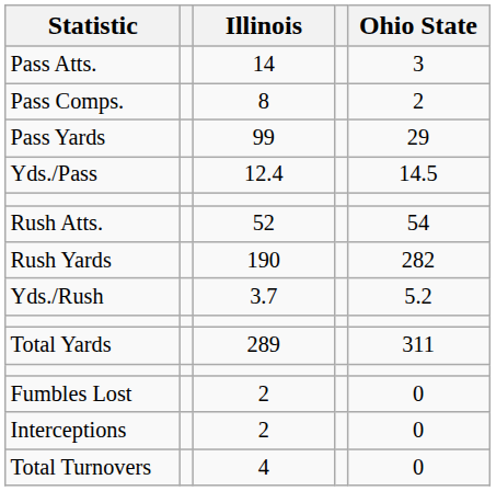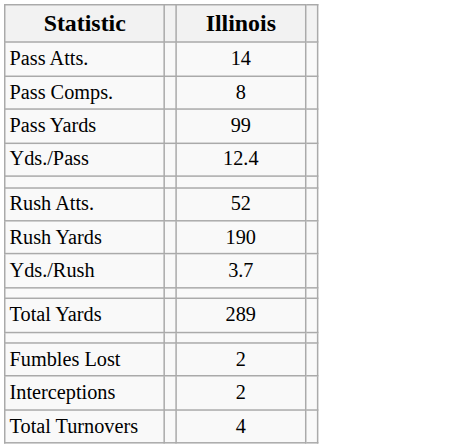 <table class="wikitable">
 <tr>
 <th scope="col" align="left" width="100px">Statistic</th>
 <th></th>
 <th scope="col" text-align="center" width="80px">Illinois</th>
 <th></th>
-<th scope="col" text-align="center" width="80px">Ohio State</th>
 </tr>
 <tr>
 <td style="font-size:85%;">Pass Atts.</td>
 <td></td>
 <td style="text-align: center; font-size:85%;">14</td>
 <td></td>
-<td style="text-align: center; font-size:85%;">3</td>
 </tr>
 <tr>
 <td style="font-size:85%;">Pass Comps.</td>
 <td></td>
 <td style="text-align: center; font-size:85%;">8</td>
 <td></td>
-<td style="text-align: center; font-size:85%;">2</td>
 </tr>
 <tr>
 <td style="font-size:85%;">Pass Yards</td>
 <td></td>
 <td style="text-align: center; font-size:85%;">99</td>
 <td></td>
-<td style="text-align: center; font-size:85%;">29</td>
 </tr>
 <tr>
 <td style="font-size:85%;">Yds./Pass</td>
 <td></td>
 <td style="text-align: center; font-size:85%;">12.4</td>
 <td></td>
-<td style="text-align: center; font-size:85%;">14.5</td>
 </tr>
 <tr>
-<td></td>
 <td></td>
 <td></td>
 <td></td>
 <td></td>
 </tr>
 <tr>
 <td style="font-size:85%;">Rush Atts.</td>
 <td></td>
 <td style="text-align: center; font-size:85%;">52</td>
 <td></td>
-<td style="text-align: center; font-size:85%;">54</td>
 </tr>
 <tr>
 <td style="font-size:85%;">Rush Yards</td>
 <td></td>
 <td style="text-align: center; font-size:85%;">190</td>
 <td></td>
-<td style="text-align: center; font-size:85%;">282</td>
 </tr>
 <tr>
 <td style="font-size:85%;">Yds./Rush</td>
 <td></td>
 <td style="text-align: center; font-size:85%;">3.7</td>
 <td></td>
-<td style="text-align: center; font-size:85%;">5.2</td>
 </tr>
 <tr>
-<td></td>
 <td></td>
 <td></td>
 <td></td>
 <td></td>
 </tr>
 <tr>
 <td style="font-size:85%;">Total Yards</td>
 <td></td>
 <td style="text-align: center; font-size:85%;">289</td>
 <td></td>
-<td style="text-align: center; font-size:85%;">311</td>
 </tr>
 <tr>
-<td></td>
 <td></td>
 <td></td>
 <td></td>
 <td></td>
 </tr>
 <tr>
 <td style="font-size:85%;">Fumbles Lost</td>
 <td></td>
 <td style="text-align: center; font-size:85%;">2</td>
 <td></td>
-<td style="text-align: center; font-size:85%;">0</td>
 </tr>
 <tr>
 <td style="font-size:85%;">Interceptions</td>
 <td></td>
 <td style="text-align: center; font-size:85%;">2</td>
 <td></td>
-<td style="text-align: center; font-size:85%;">0</td>
 </tr>
 <tr>
 <td style="font-size:85%;">Total Turnovers</td>
 <td></td>
 <td style="text-align: center; font-size:85%;">4</td>
 <td></td>
-<td style="text-align: center; font-size:85%;">0</td>
 </tr>
 </table>
